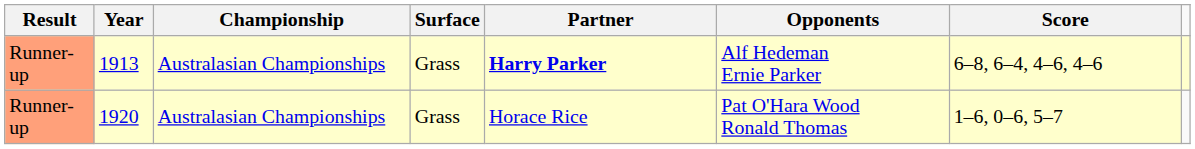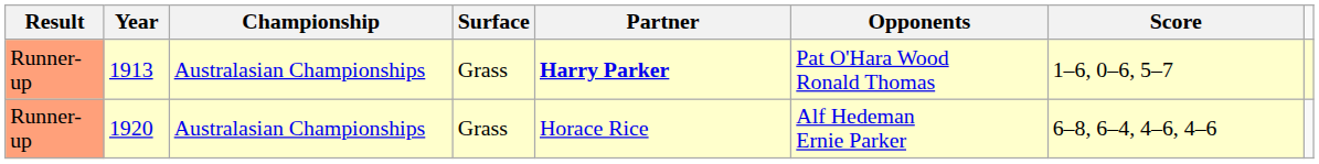 <table class="sortable wikitable">
 <tr>
 <th style="width:65px">Result</th>
 <th style="width:40px">Year</th>
 <th style="width:200px">Championship</th>
 <th style="width:50px">Surface</th>
 <th style="width:180px">Partner</th>
 <th style="width:180px">Opponents</th>
 <th style="width:180px" class="unsortable">Score</th>
 </tr>
 <tr style="background:#ffc;">
 <td style="background:#ffa07a;">Runner-up</td>
 <td><a href='#'>1913</a></td>
 <td><a href='#'>Australasian Championships</a></td>
 <td>Grass</td>
 <td><strong> <a href='#'>Harry Parker</a></strong></td>
-<td> <a href='#'>Alf Hedeman</a> <br>  <a href='#'>Ernie Parker</a></td>
-<td>6–8, 6–4, 4–6, 4–6</td>
+<td> <a href='#'>Pat O'Hara Wood</a> <br> <a href='#'>Ronald Thomas</a></td>
+<td>1–6, 0–6, 5–7</td>
 <td></td>
 </tr>
 <tr bgcolor= #ffc>
 <td bgcolor="ffa07a">Runner-up</td>
 <td><a href='#'>1920</a></td>
 <td><a href='#'>Australasian Championships</a></td>
 <td>Grass</td>
 <td> <a href='#'>Horace Rice</a></td>
-<td> <a href='#'>Pat O'Hara Wood</a> <br> <a href='#'>Ronald Thomas</a></td>
-<td>1–6, 0–6, 5–7</td>
+<td> <a href='#'>Alf Hedeman</a> <br>  <a href='#'>Ernie Parker</a></td>
+<td>6–8, 6–4, 4–6, 4–6</td>
 </tr>
 </table>
